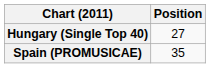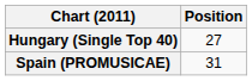 <table class="wikitable plainrowheaders" style="text-align:center">
 <tr>
 <th scope="col">Chart (2011)</th>
 <th scope="col">Position</th>
 </tr>
 <tr>
 <th scope="row">Hungary (Single Top 40)</th>
 <td>27</td>
 </tr>
 <tr>
 <th scope="row">Spain (PROMUSICAE)</th>
-<td>35</td>
+<td>31</td>
 </tr>
 </table>
